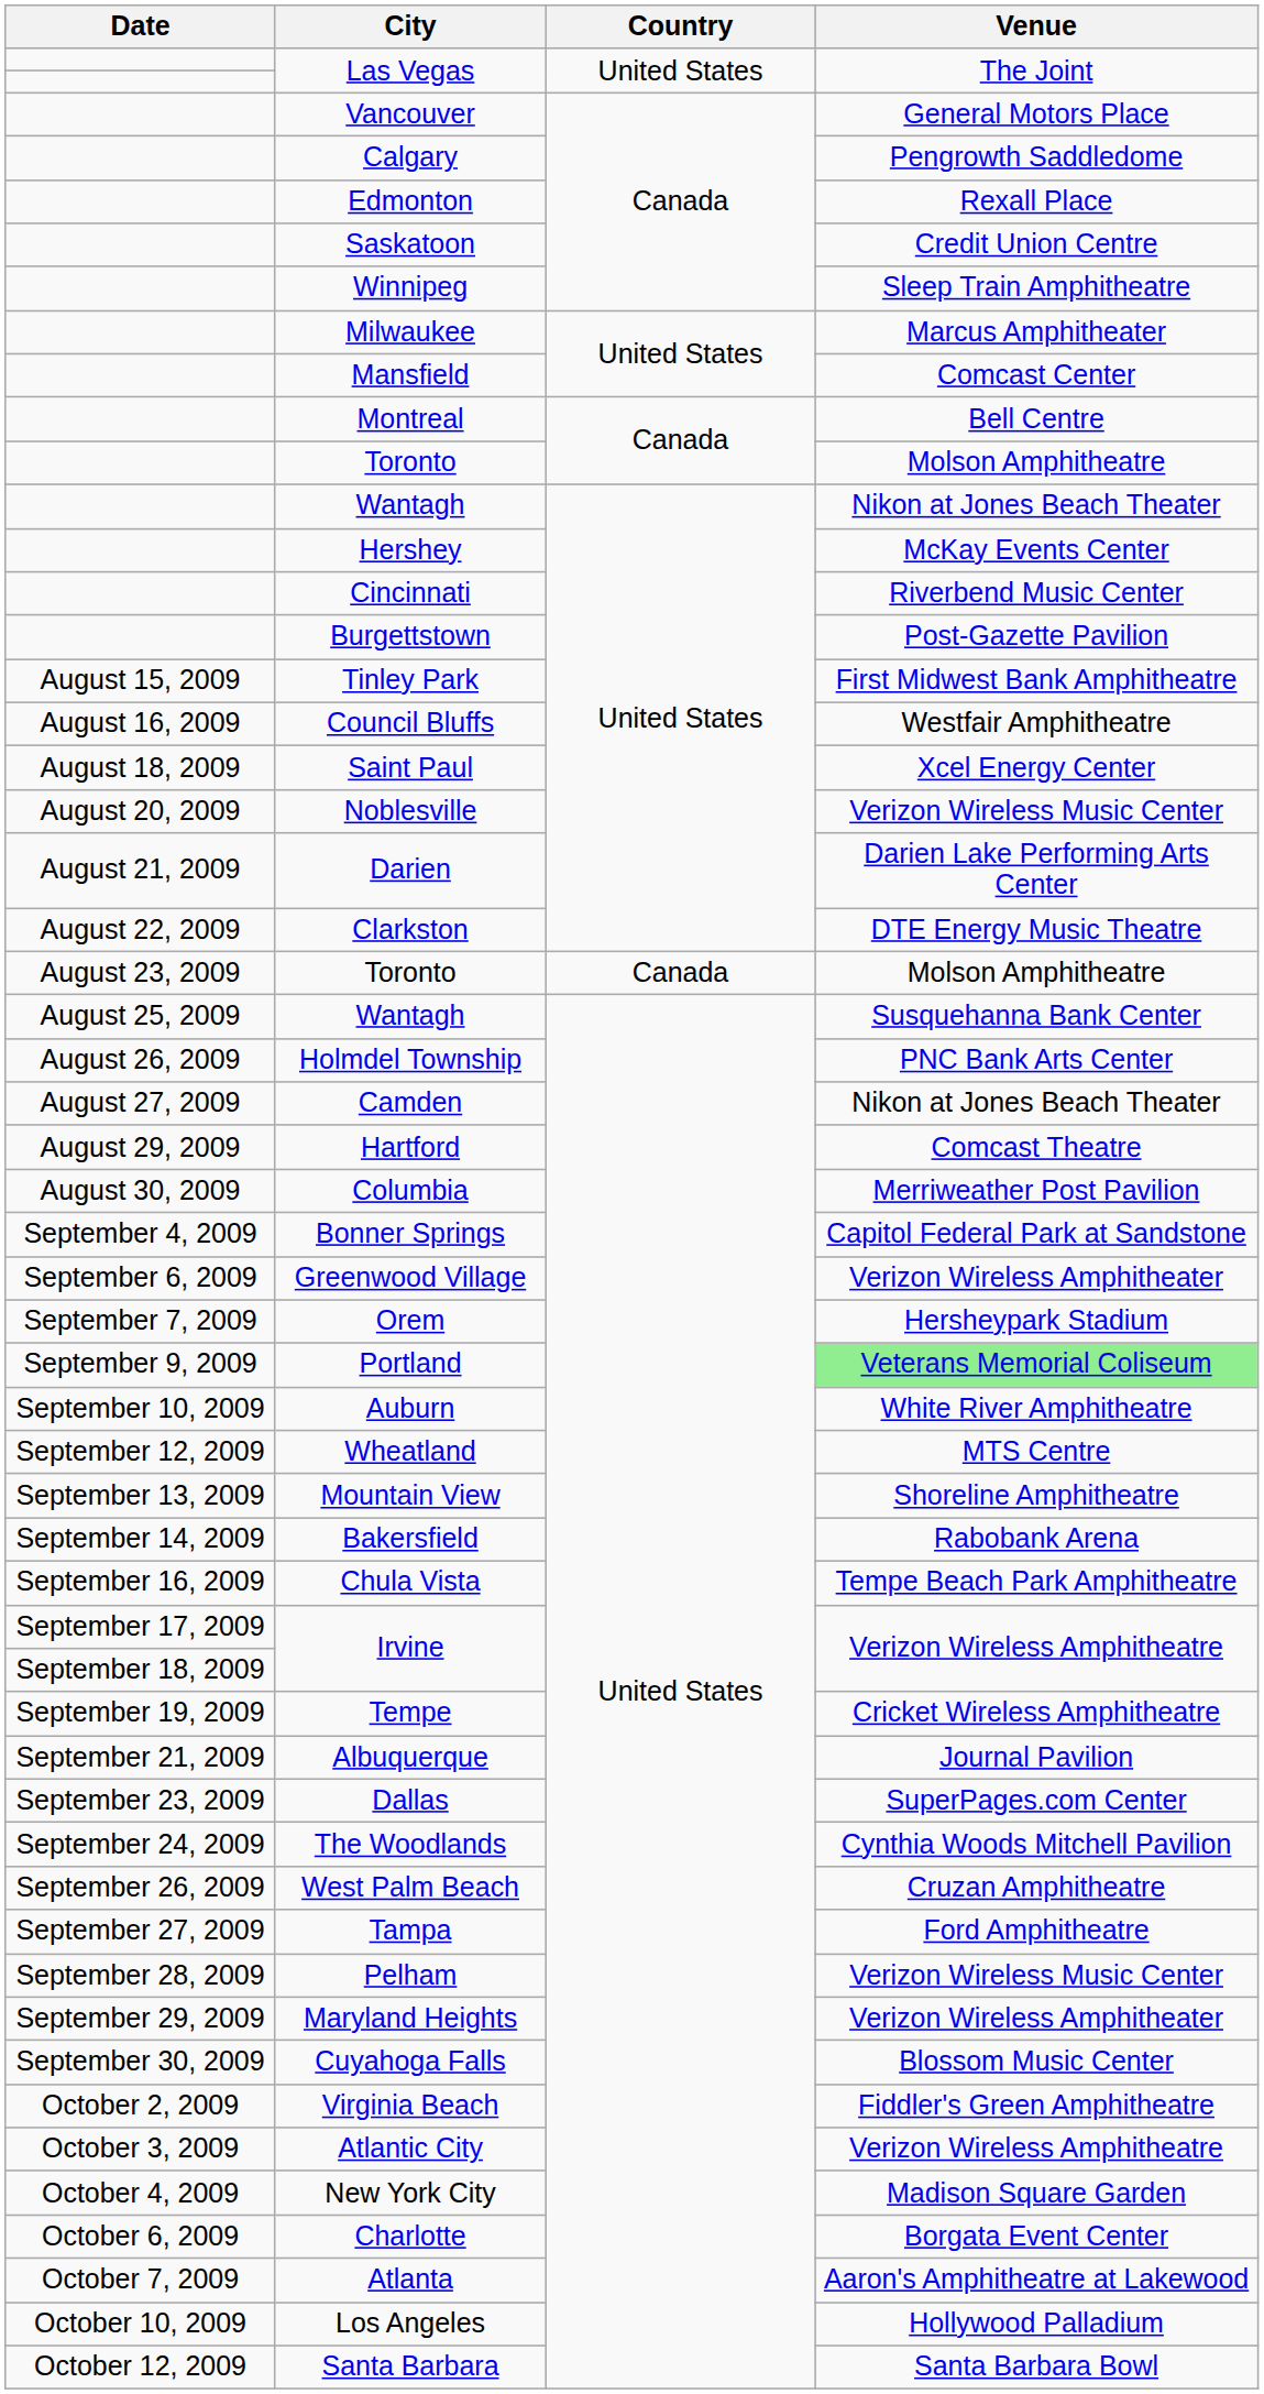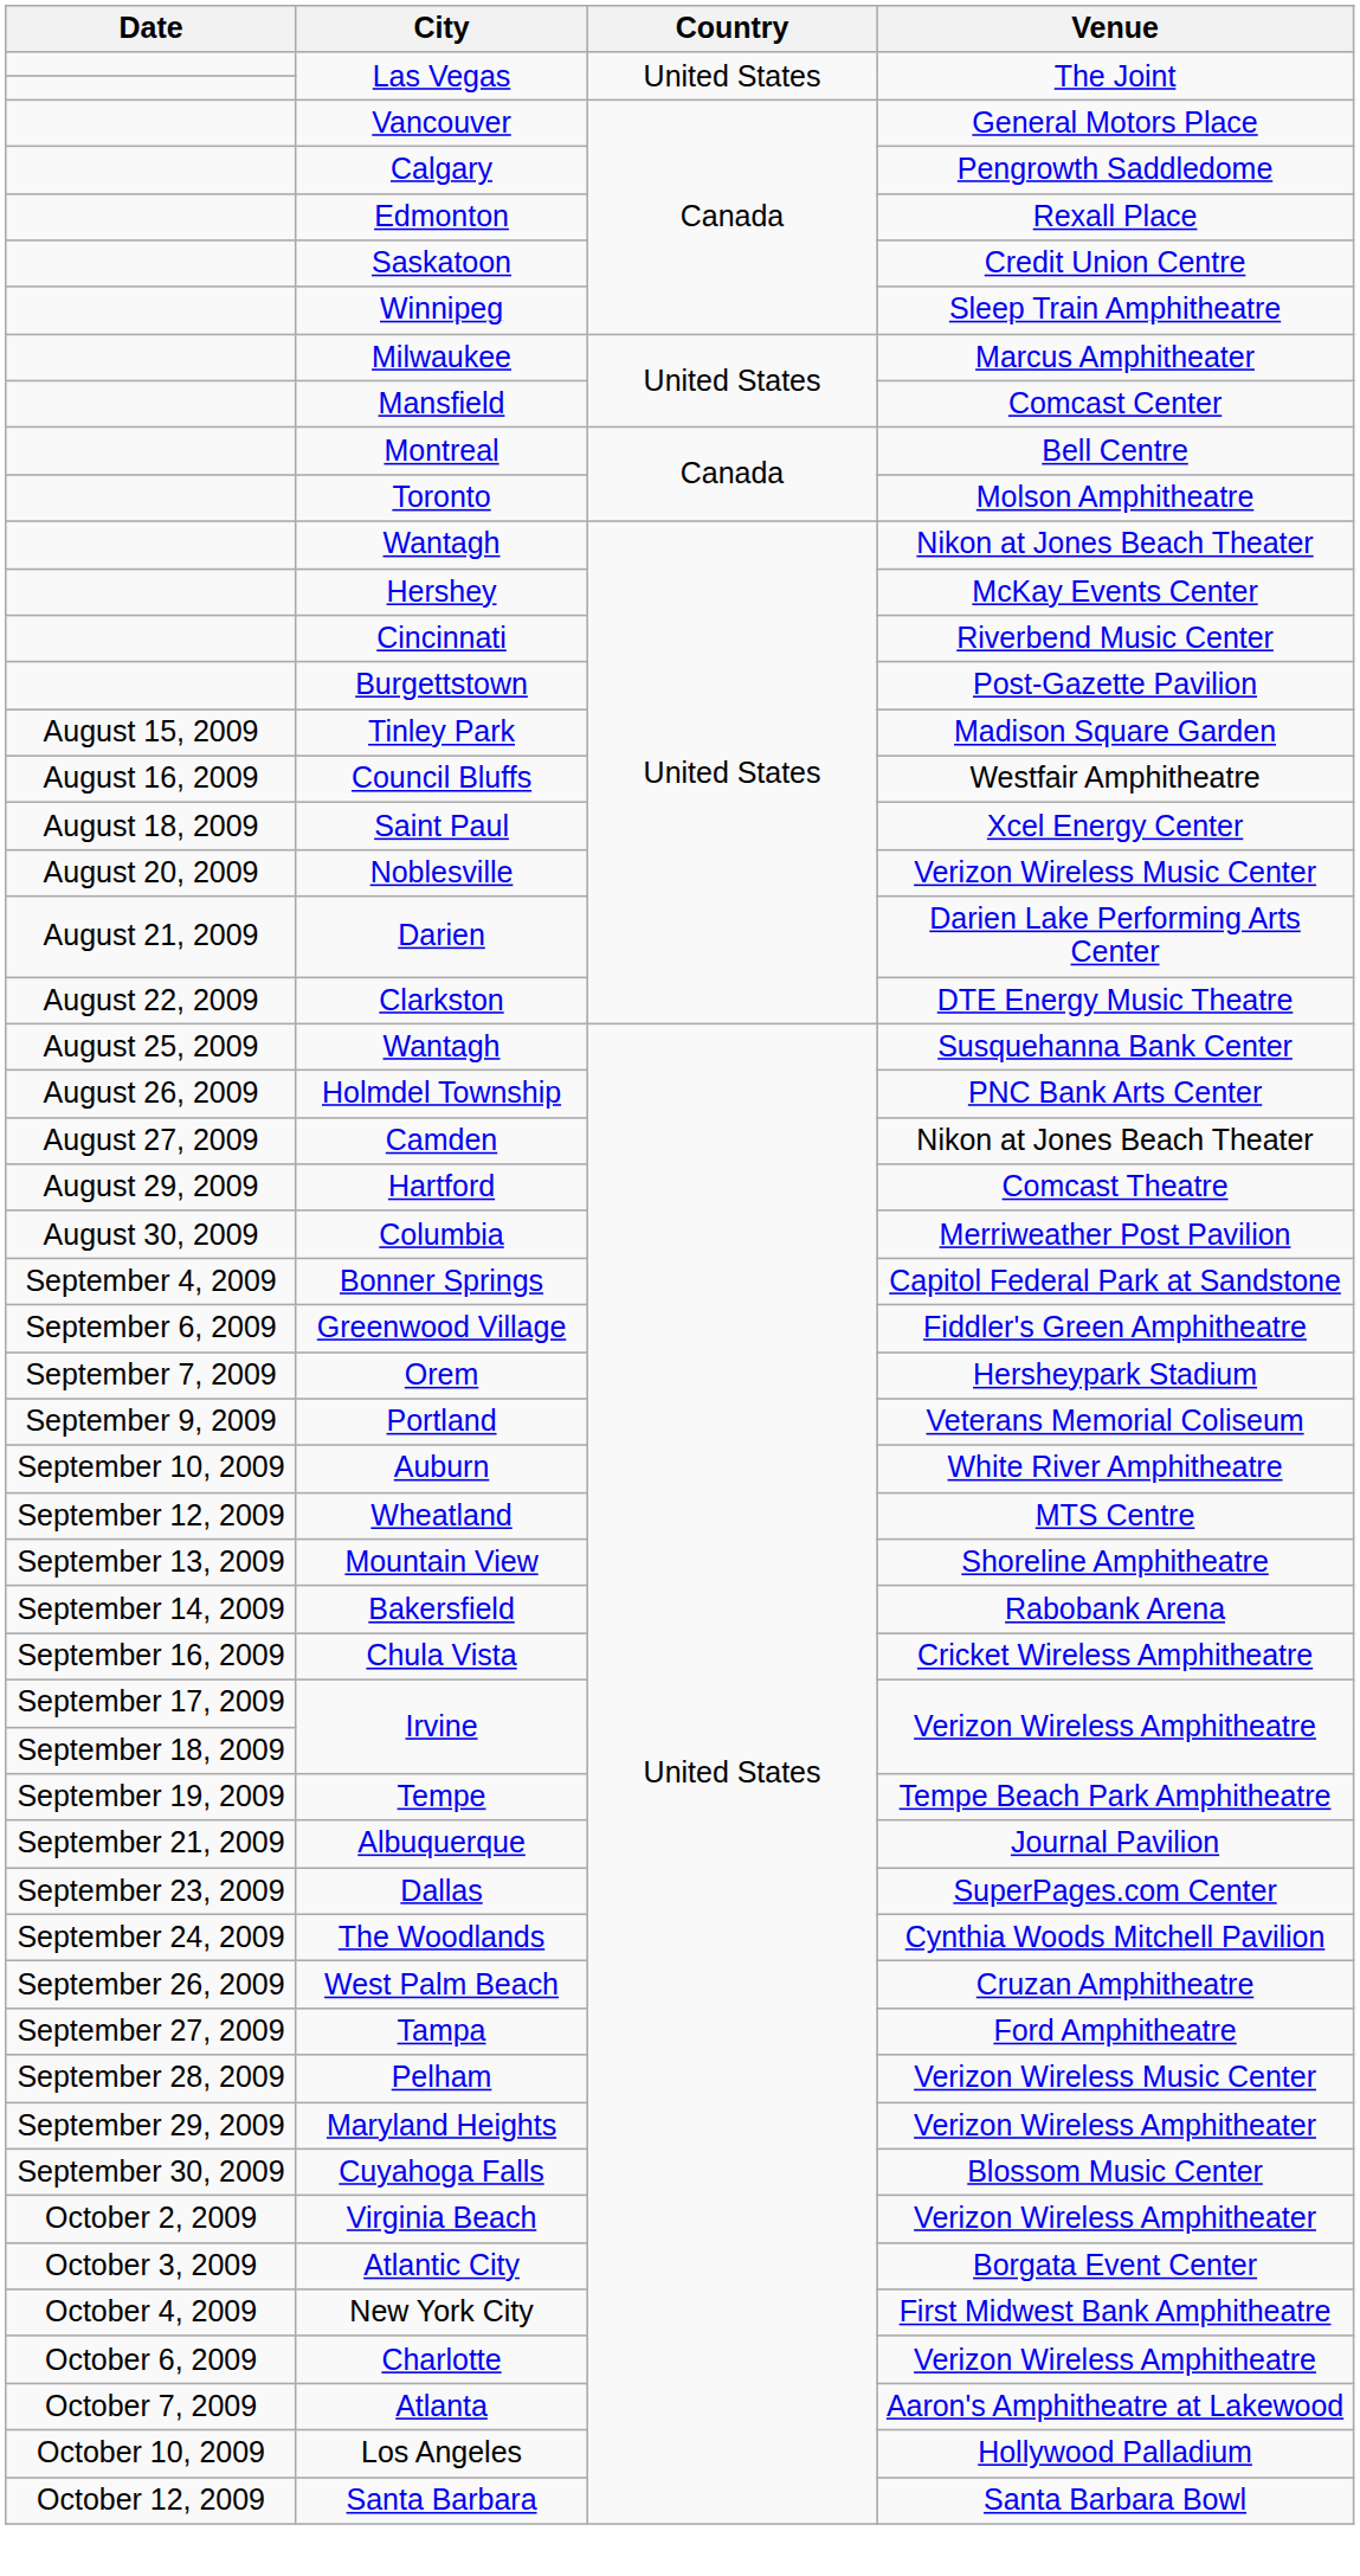 <table class="wikitable plainrowheaders" style="text-align:center;">
 <tr>
 <th width="150">Date</th>
 <th width="150">City</th>
 <th width="150">Country</th>
 <th width="250">Venue</th>
 </tr>
 <tr>
 <td></td>
 <td rowspan="2"><a href='#'>Las Vegas</a></td>
 <td rowspan="2">United States</td>
 <td rowspan="2"><a href='#'>The Joint</a></td>
 </tr>
 <tr>
 <td></td>
 </tr>
 <tr>
 <td></td>
 <td><a href='#'>Vancouver</a></td>
 <td rowspan="5">Canada</td>
 <td><a href='#'>General Motors Place</a></td>
 </tr>
 <tr>
 <td></td>
 <td><a href='#'>Calgary</a></td>
 <td><a href='#'>Pengrowth Saddledome</a></td>
 </tr>
 <tr>
 <td></td>
 <td><a href='#'>Edmonton</a></td>
 <td><a href='#'>Rexall Place</a></td>
 </tr>
 <tr>
 <td></td>
 <td><a href='#'>Saskatoon</a></td>
 <td><a href='#'>Credit Union Centre</a></td>
 </tr>
 <tr>
 <td></td>
 <td><a href='#'>Winnipeg</a></td>
 <td><a href='#'>Sleep Train Amphitheatre</a></td>
 </tr>
 <tr>
 <td></td>
 <td><a href='#'>Milwaukee</a></td>
 <td rowspan="2">United States</td>
 <td><a href='#'>Marcus Amphitheater</a></td>
 </tr>
 <tr>
 <td></td>
 <td><a href='#'>Mansfield</a></td>
 <td><a href='#'>Comcast Center</a></td>
 </tr>
 <tr>
 <td></td>
 <td><a href='#'>Montreal</a></td>
 <td rowspan="2">Canada</td>
 <td><a href='#'>Bell Centre</a></td>
 </tr>
 <tr>
 <td></td>
 <td><a href='#'>Toronto</a></td>
 <td><a href='#'>Molson Amphitheatre</a></td>
 </tr>
 <tr>
 <td></td>
 <td><a href='#'>Wantagh</a></td>
 <td rowspan="10">United States</td>
 <td><a href='#'>Nikon at Jones Beach Theater</a></td>
 </tr>
 <tr>
 <td></td>
 <td><a href='#'>Hershey</a></td>
 <td><a href='#'>McKay Events Center</a></td>
 </tr>
 <tr>
 <td></td>
 <td><a href='#'>Cincinnati</a></td>
 <td><a href='#'>Riverbend Music Center</a></td>
 </tr>
 <tr>
 <td></td>
 <td><a href='#'>Burgettstown</a></td>
 <td><a href='#'>Post-Gazette Pavilion</a></td>
 </tr>
 <tr>
 <td>August 15, 2009</td>
 <td><a href='#'>Tinley Park</a></td>
-<td><a href='#'>First Midwest Bank Amphitheatre</a></td>
+<td><a href='#'>Madison Square Garden</a></td>
 </tr>
 <tr>
 <td>August 16, 2009</td>
 <td><a href='#'>Council Bluffs</a></td>
 <td>Westfair Amphitheatre</td>
 </tr>
 <tr>
 <td>August 18, 2009</td>
 <td><a href='#'>Saint Paul</a></td>
 <td><a href='#'>Xcel Energy Center</a></td>
 </tr>
 <tr>
 <td>August 20, 2009</td>
 <td><a href='#'>Noblesville</a></td>
 <td><a href='#'>Verizon Wireless Music Center</a></td>
 </tr>
 <tr>
 <td>August 21, 2009</td>
 <td><a href='#'>Darien</a></td>
 <td><a href='#'>Darien Lake Performing Arts Center</a></td>
 </tr>
 <tr>
 <td>August 22, 2009</td>
 <td><a href='#'>Clarkston</a></td>
 <td><a href='#'>DTE Energy Music Theatre</a></td>
-</tr>
-<tr>
-<td>August 23, 2009</td>
-<td>Toronto</td>
-<td>Canada</td>
-<td>Molson Amphitheatre</td>
 </tr>
 <tr>
 <td>August 25, 2009</td>
 <td><a href='#'>Wantagh</a></td>
 <td rowspan="32">United States</td>
 <td><a href='#'>Susquehanna Bank Center</a></td>
 </tr>
 <tr>
 <td>August 26, 2009</td>
 <td><a href='#'>Holmdel Township</a></td>
 <td><a href='#'>PNC Bank Arts Center</a></td>
 </tr>
 <tr>
 <td>August 27, 2009</td>
 <td><a href='#'>Camden</a></td>
 <td>Nikon at Jones Beach Theater</td>
 </tr>
 <tr>
 <td>August 29, 2009</td>
 <td><a href='#'>Hartford</a></td>
 <td><a href='#'>Comcast Theatre</a></td>
 </tr>
 <tr>
 <td>August 30, 2009</td>
 <td><a href='#'>Columbia</a></td>
 <td><a href='#'>Merriweather Post Pavilion</a></td>
 </tr>
 <tr>
 <td>September 4, 2009</td>
 <td><a href='#'>Bonner Springs</a></td>
 <td><a href='#'>Capitol Federal Park at Sandstone</a></td>
 </tr>
 <tr>
 <td>September 6, 2009</td>
 <td><a href='#'>Greenwood Village</a></td>
-<td><a href='#'>Verizon Wireless Amphitheater</a></td>
+<td><a href='#'>Fiddler's Green Amphitheatre</a></td>
 </tr>
 <tr>
 <td>September 7, 2009</td>
 <td><a href='#'>Orem</a></td>
 <td><a href='#'>Hersheypark Stadium</a></td>
 </tr>
 <tr>
 <td>September 9, 2009</td>
 <td><a href='#'>Portland</a></td>
-<td style="background: lightgreen;"><a href='#'>Veterans Memorial Coliseum</a></td>
+<td><a href='#'>Veterans Memorial Coliseum</a></td>
 </tr>
 <tr>
 <td>September 10, 2009</td>
 <td><a href='#'>Auburn</a></td>
 <td><a href='#'>White River Amphitheatre</a></td>
 </tr>
 <tr>
 <td>September 12, 2009</td>
 <td><a href='#'>Wheatland</a></td>
 <td><a href='#'>MTS Centre</a></td>
 </tr>
 <tr>
 <td>September 13, 2009</td>
 <td><a href='#'>Mountain View</a></td>
 <td><a href='#'>Shoreline Amphitheatre</a></td>
 </tr>
 <tr>
 <td>September 14, 2009</td>
 <td><a href='#'>Bakersfield</a></td>
 <td><a href='#'>Rabobank Arena</a></td>
 </tr>
 <tr>
 <td>September 16, 2009</td>
 <td><a href='#'>Chula Vista</a></td>
-<td><a href='#'>Tempe Beach Park Amphitheatre</a></td>
+<td><a href='#'>Cricket Wireless Amphitheatre</a></td>
 </tr>
 <tr>
 <td>September 17, 2009</td>
 <td rowspan="2"><a href='#'>Irvine</a></td>
 <td rowspan="2"><a href='#'>Verizon Wireless Amphitheatre</a></td>
 </tr>
 <tr>
 <td>September 18, 2009</td>
 </tr>
 <tr>
 <td>September 19, 2009</td>
 <td><a href='#'>Tempe</a></td>
-<td><a href='#'>Cricket Wireless Amphitheatre</a></td>
+<td><a href='#'>Tempe Beach Park Amphitheatre</a></td>
 </tr>
 <tr>
 <td>September 21, 2009</td>
 <td><a href='#'>Albuquerque</a></td>
 <td><a href='#'>Journal Pavilion</a></td>
 </tr>
 <tr>
 <td>September 23, 2009</td>
 <td><a href='#'>Dallas</a></td>
 <td><a href='#'>SuperPages.com Center</a></td>
 </tr>
 <tr>
 <td>September 24, 2009</td>
 <td><a href='#'>The Woodlands</a></td>
 <td><a href='#'>Cynthia Woods Mitchell Pavilion</a></td>
 </tr>
 <tr>
 <td>September 26, 2009</td>
 <td><a href='#'>West Palm Beach</a></td>
 <td><a href='#'>Cruzan Amphitheatre</a></td>
 </tr>
 <tr>
 <td>September 27, 2009</td>
 <td><a href='#'>Tampa</a></td>
 <td><a href='#'>Ford Amphitheatre</a></td>
 </tr>
 <tr>
 <td>September 28, 2009</td>
 <td><a href='#'>Pelham</a></td>
 <td><a href='#'>Verizon Wireless Music Center</a></td>
 </tr>
 <tr>
 <td>September 29, 2009</td>
 <td><a href='#'>Maryland Heights</a></td>
 <td><a href='#'>Verizon Wireless Amphitheater</a></td>
 </tr>
 <tr>
 <td>September 30, 2009</td>
 <td><a href='#'>Cuyahoga Falls</a></td>
 <td><a href='#'>Blossom Music Center</a></td>
 </tr>
 <tr>
 <td>October 2, 2009</td>
 <td><a href='#'>Virginia Beach</a></td>
-<td><a href='#'>Fiddler's Green Amphitheatre</a></td>
+<td><a href='#'>Verizon Wireless Amphitheater</a></td>
 </tr>
 <tr>
 <td>October 3, 2009</td>
 <td><a href='#'>Atlantic City</a></td>
-<td><a href='#'>Verizon Wireless Amphitheatre</a></td>
+<td><a href='#'>Borgata Event Center</a></td>
 </tr>
 <tr>
 <td>October 4, 2009</td>
 <td>New York City</td>
-<td><a href='#'>Madison Square Garden</a></td>
+<td><a href='#'>First Midwest Bank Amphitheatre</a></td>
 </tr>
 <tr>
 <td>October 6, 2009</td>
 <td><a href='#'>Charlotte</a></td>
-<td><a href='#'>Borgata Event Center</a></td>
+<td><a href='#'>Verizon Wireless Amphitheatre</a></td>
 </tr>
 <tr>
 <td>October 7, 2009</td>
 <td><a href='#'>Atlanta</a></td>
 <td><a href='#'>Aaron's Amphitheatre at Lakewood</a></td>
 </tr>
 <tr>
 <td>October 10, 2009</td>
 <td>Los Angeles</td>
 <td><a href='#'>Hollywood Palladium</a></td>
 </tr>
 <tr>
 <td>October 12, 2009</td>
 <td><a href='#'>Santa Barbara</a></td>
 <td><a href='#'>Santa Barbara Bowl</a></td>
 </tr>
 </table>
